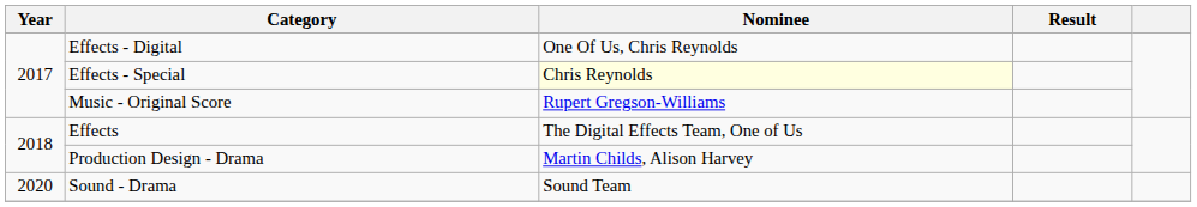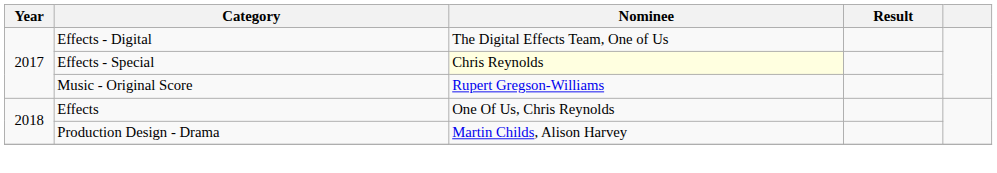 <table class="wikitable" style="width:85%;">
 <tr>
 <th width=5%>Year</th>
 <th style="width:40%;">Category</th>
 <th style="width:40%;">Nominee</th>
 <th style="width:10%;">Result</th>
 <th width=5%></th>
 </tr>
 <tr>
 <td style="text-align: center;" rowspan="3">2017</td>
 <td>Effects - Digital</td>
-<td>One Of Us, Chris Reynolds</td>
+<td>The Digital Effects Team, One of Us</td>
 <td></td>
 <td rowspan="3"></td>
 </tr>
 <tr>
 <td>Effects - Special</td>
 <td style="background: lightyellow;">Chris Reynolds</td>
 <td></td>
 </tr>
 <tr>
 <td>Music - Original Score</td>
 <td><a href='#'>Rupert Gregson-Williams</a></td>
 <td></td>
 </tr>
 <tr>
 <td style="text-align: center;" rowspan="2">2018</td>
 <td>Effects</td>
-<td>The Digital Effects Team, One of Us</td>
+<td>One Of Us, Chris Reynolds</td>
 <td></td>
 <td rowspan="2"></td>
 </tr>
 <tr>
 <td>Production Design - Drama</td>
 <td><a href='#'>Martin Childs</a>, Alison Harvey</td>
 <td></td>
 </tr>
 <tr>
-<td style="text-align: center;" rowspan="1">2020</td>
-<td>Sound - Drama</td>
-<td>Sound Team</td>
-<td></td>
-<td rowspan="1"></td>
-</tr>
-<tr>
 </tr>
 </table>
